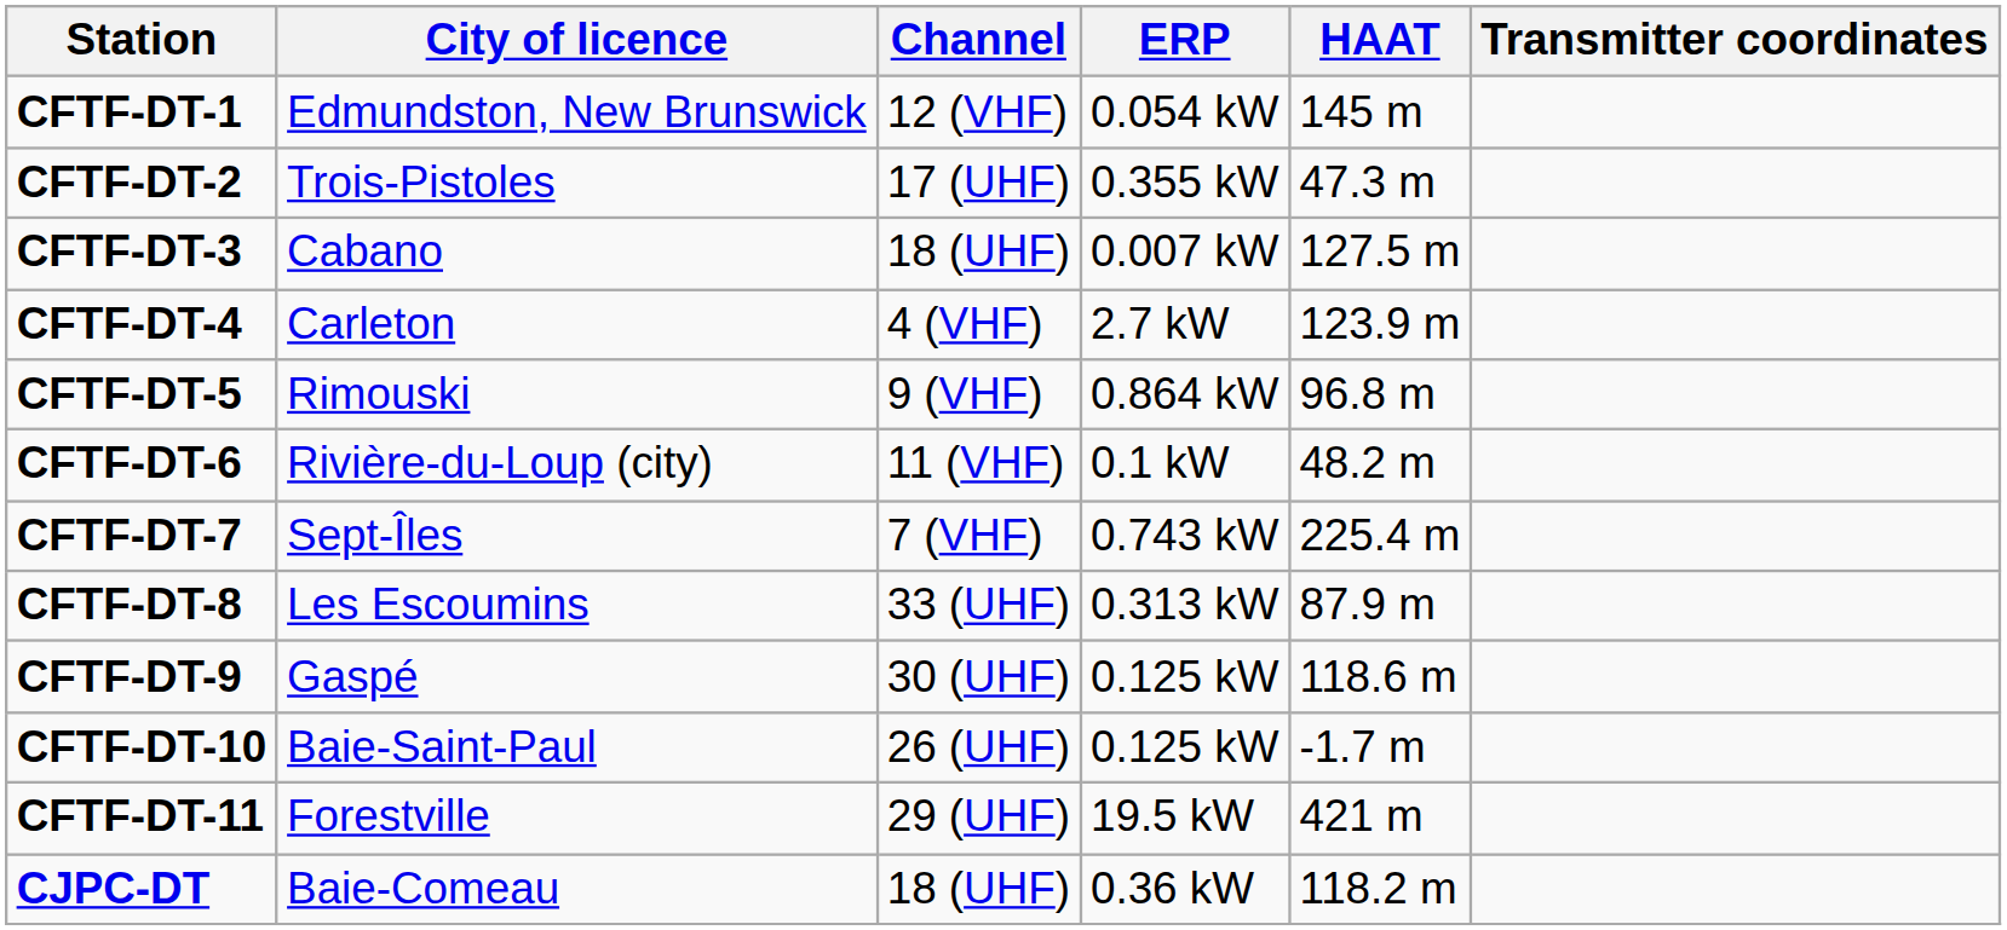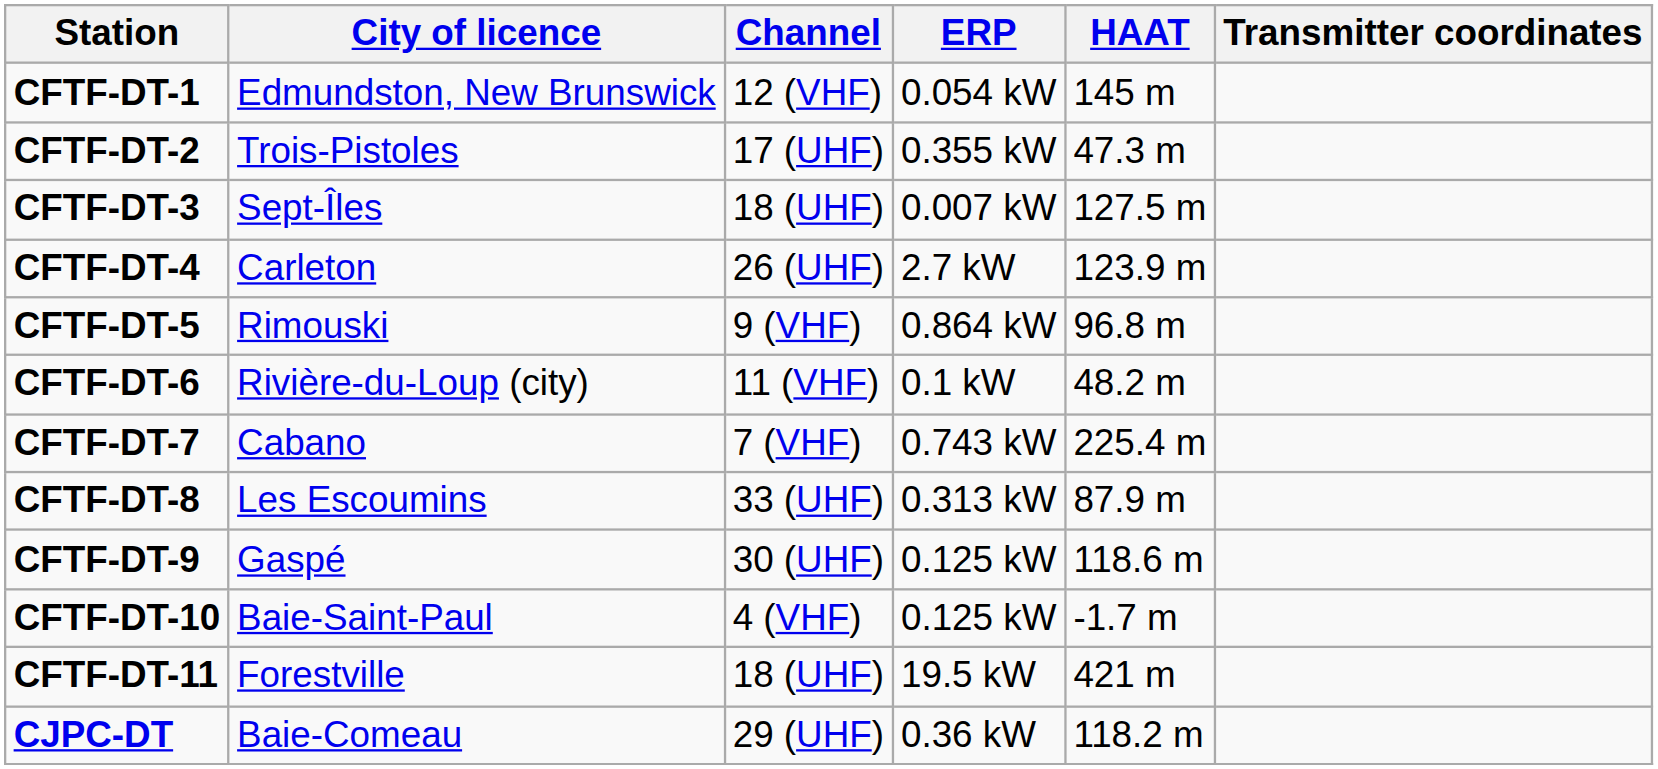 <table class="wikitable">
 <tr>
 <th>Station</th>
 <th><a href='#'>City of licence</a></th>
 <th><a href='#'>Channel</a></th>
 <th><a href='#'>ERP</a></th>
 <th><a href='#'>HAAT</a></th>
 <th>Transmitter coordinates</th>
 </tr>
 <tr style="vertical-align: top; text-align: left;">
 <td><strong>CFTF-DT-1</strong></td>
 <td><a href='#'>Edmundston, New Brunswick</a><br></td>
 <td>12 (<a href='#'>VHF</a>)</td>
 <td>0.054 kW</td>
 <td>145 m</td>
 <td></td>
 </tr>
 <tr style="vertical-align: top; text-align: left;">
 <td><strong>CFTF-DT-2</strong></td>
 <td><a href='#'>Trois-Pistoles</a></td>
 <td>17 (<a href='#'>UHF</a>)</td>
 <td>0.355 kW</td>
 <td>47.3 m</td>
 <td></td>
 </tr>
 <tr style="vertical-align: top; text-align: left;">
 <td><strong>CFTF-DT-3</strong></td>
-<td><a href='#'>Cabano</a></td>
+<td><a href='#'>Sept-Îles</a></td>
 <td>18 (<a href='#'>UHF</a>)</td>
 <td>0.007 kW</td>
 <td>127.5 m</td>
 <td></td>
 </tr>
 <tr style="vertical-align: top; text-align: left;">
 <td><strong>CFTF-DT-4</strong></td>
 <td><a href='#'>Carleton</a></td>
-<td>4 (<a href='#'>VHF</a>)</td>
+<td>26 (<a href='#'>UHF</a>)</td>
 <td>2.7 kW</td>
 <td>123.9 m</td>
 <td></td>
 </tr>
 <tr style="vertical-align: top; text-align: left;">
 <td><strong>CFTF-DT-5</strong></td>
 <td><a href='#'>Rimouski</a></td>
 <td>9 (<a href='#'>VHF</a>)</td>
 <td>0.864 kW</td>
 <td>96.8 m</td>
 <td></td>
 </tr>
 <tr style="vertical-align: top; text-align: left;">
 <td><strong>CFTF-DT-6</strong></td>
 <td><a href='#'>Rivière-du-Loup</a> (city)</td>
 <td>11 (<a href='#'>VHF</a>)</td>
 <td>0.1 kW</td>
 <td>48.2 m</td>
 <td></td>
 </tr>
 <tr style="vertical-align: top; text-align: left;">
 <td><strong>CFTF-DT-7</strong></td>
-<td><a href='#'>Sept-Îles</a></td>
+<td><a href='#'>Cabano</a></td>
 <td>7 (<a href='#'>VHF</a>)</td>
 <td>0.743 kW</td>
 <td>225.4 m</td>
 <td></td>
 </tr>
 <tr style="vertical-align: top; text-align: left;">
 <td><strong>CFTF-DT-8</strong></td>
 <td><a href='#'>Les Escoumins</a></td>
 <td>33 (<a href='#'>UHF</a>)</td>
 <td>0.313 kW</td>
 <td>87.9 m</td>
 <td></td>
 </tr>
 <tr style="vertical-align: top; text-align: left;">
 <td><strong>CFTF-DT-9</strong></td>
 <td><a href='#'>Gaspé</a></td>
 <td>30 (<a href='#'>UHF</a>)</td>
 <td>0.125 kW</td>
 <td>118.6 m</td>
 <td></td>
 </tr>
 <tr style="vertical-align: top; text-align: left;">
 <td><strong>CFTF-DT-10</strong></td>
 <td><a href='#'>Baie-Saint-Paul</a></td>
-<td>26 (<a href='#'>UHF</a>)</td>
+<td>4 (<a href='#'>VHF</a>)</td>
 <td>0.125 kW</td>
 <td>-1.7 m</td>
 <td></td>
 </tr>
 <tr style="vertical-align: top; text-align: left;">
 <td><strong>CFTF-DT-11</strong></td>
 <td><a href='#'>Forestville</a></td>
-<td>29 (<a href='#'>UHF</a>)</td>
+<td>18 (<a href='#'>UHF</a>)</td>
 <td>19.5 kW</td>
 <td>421 m</td>
 <td></td>
 </tr>
 <tr style="vertical-align: top; text-align: left;">
 <td><strong><a href='#'>CJPC-DT</a></strong></td>
 <td><a href='#'>Baie-Comeau</a></td>
-<td>18 (<a href='#'>UHF</a>)</td>
+<td>29 (<a href='#'>UHF</a>)</td>
 <td>0.36 kW</td>
 <td>118.2 m</td>
 <td></td>
 </tr>
 <tr style="vertical-align: top; text-align: left;">
 </tr>
 </table>
